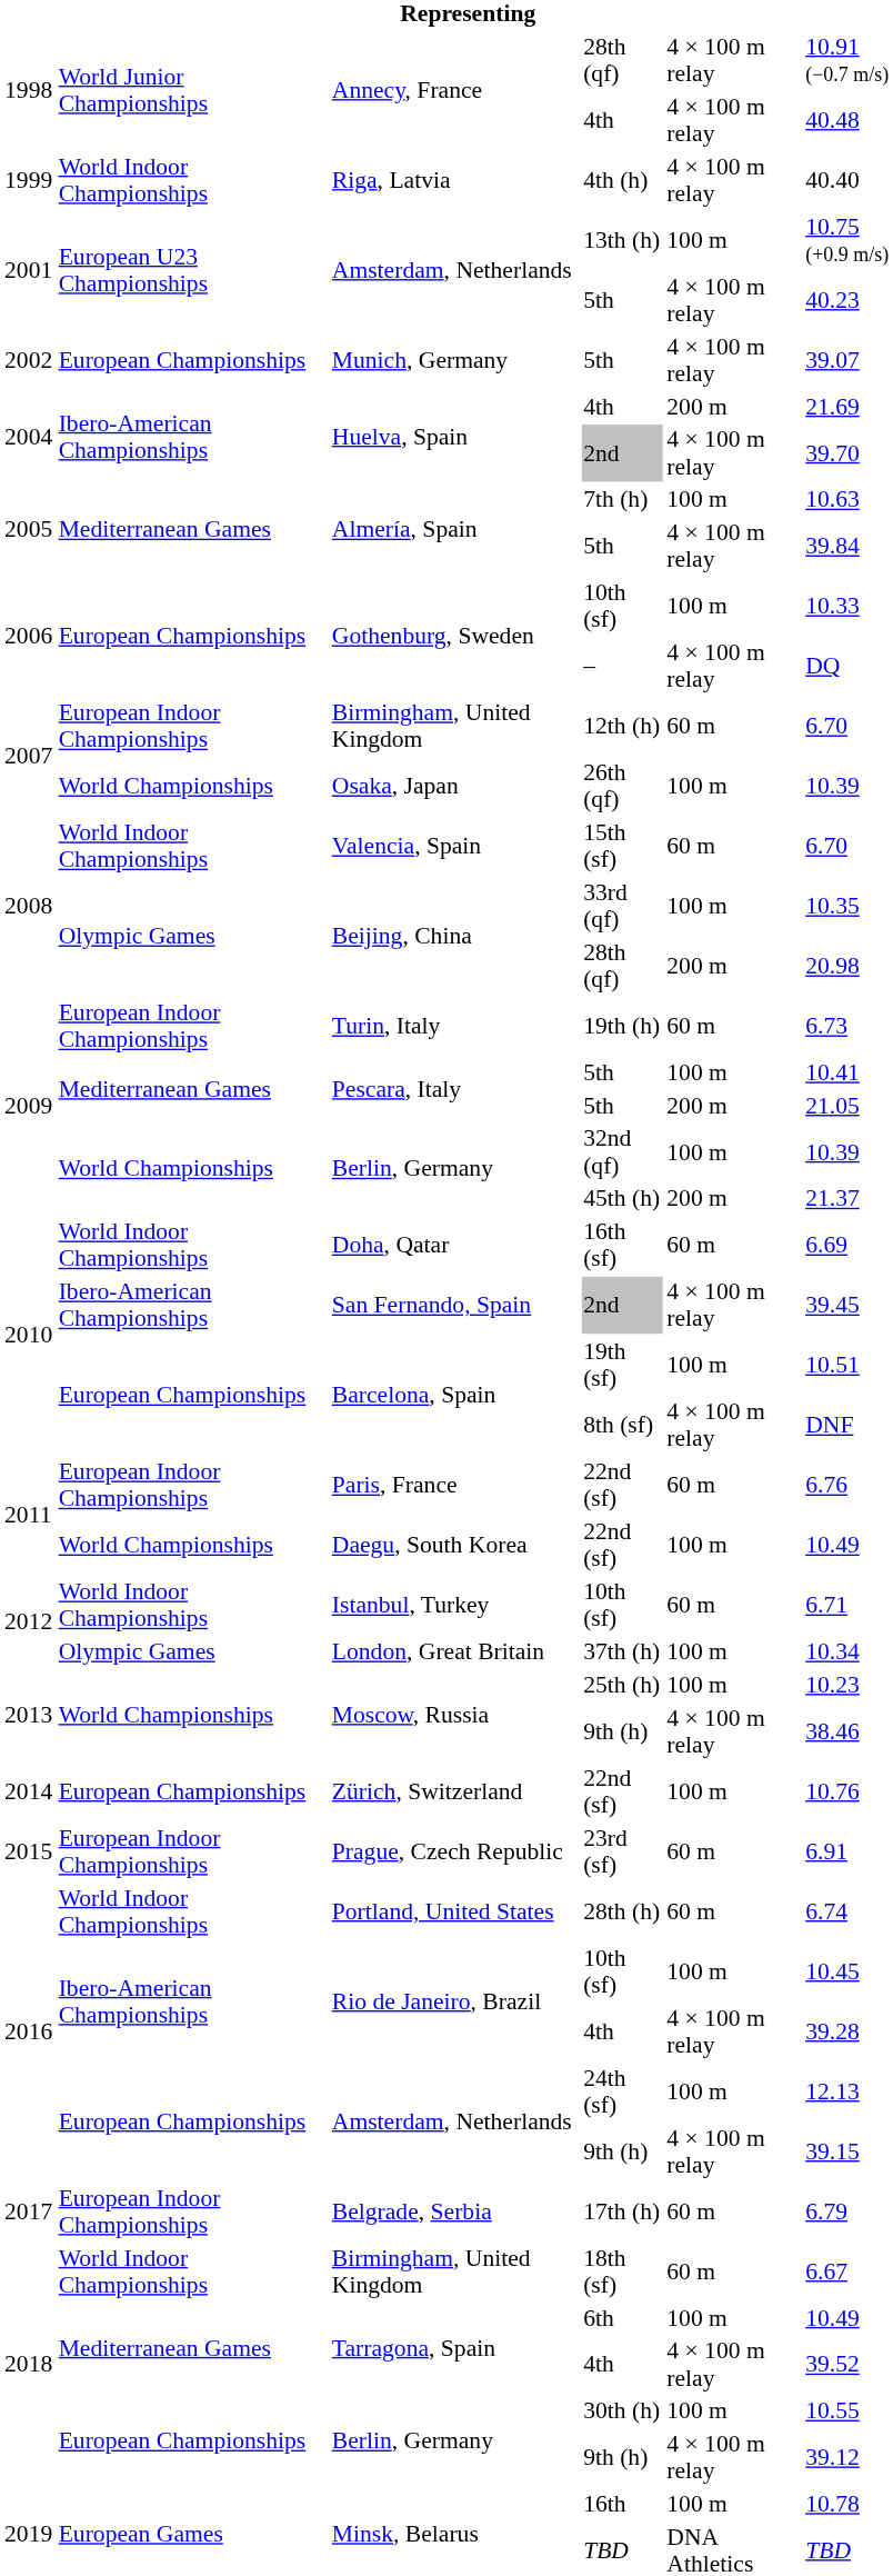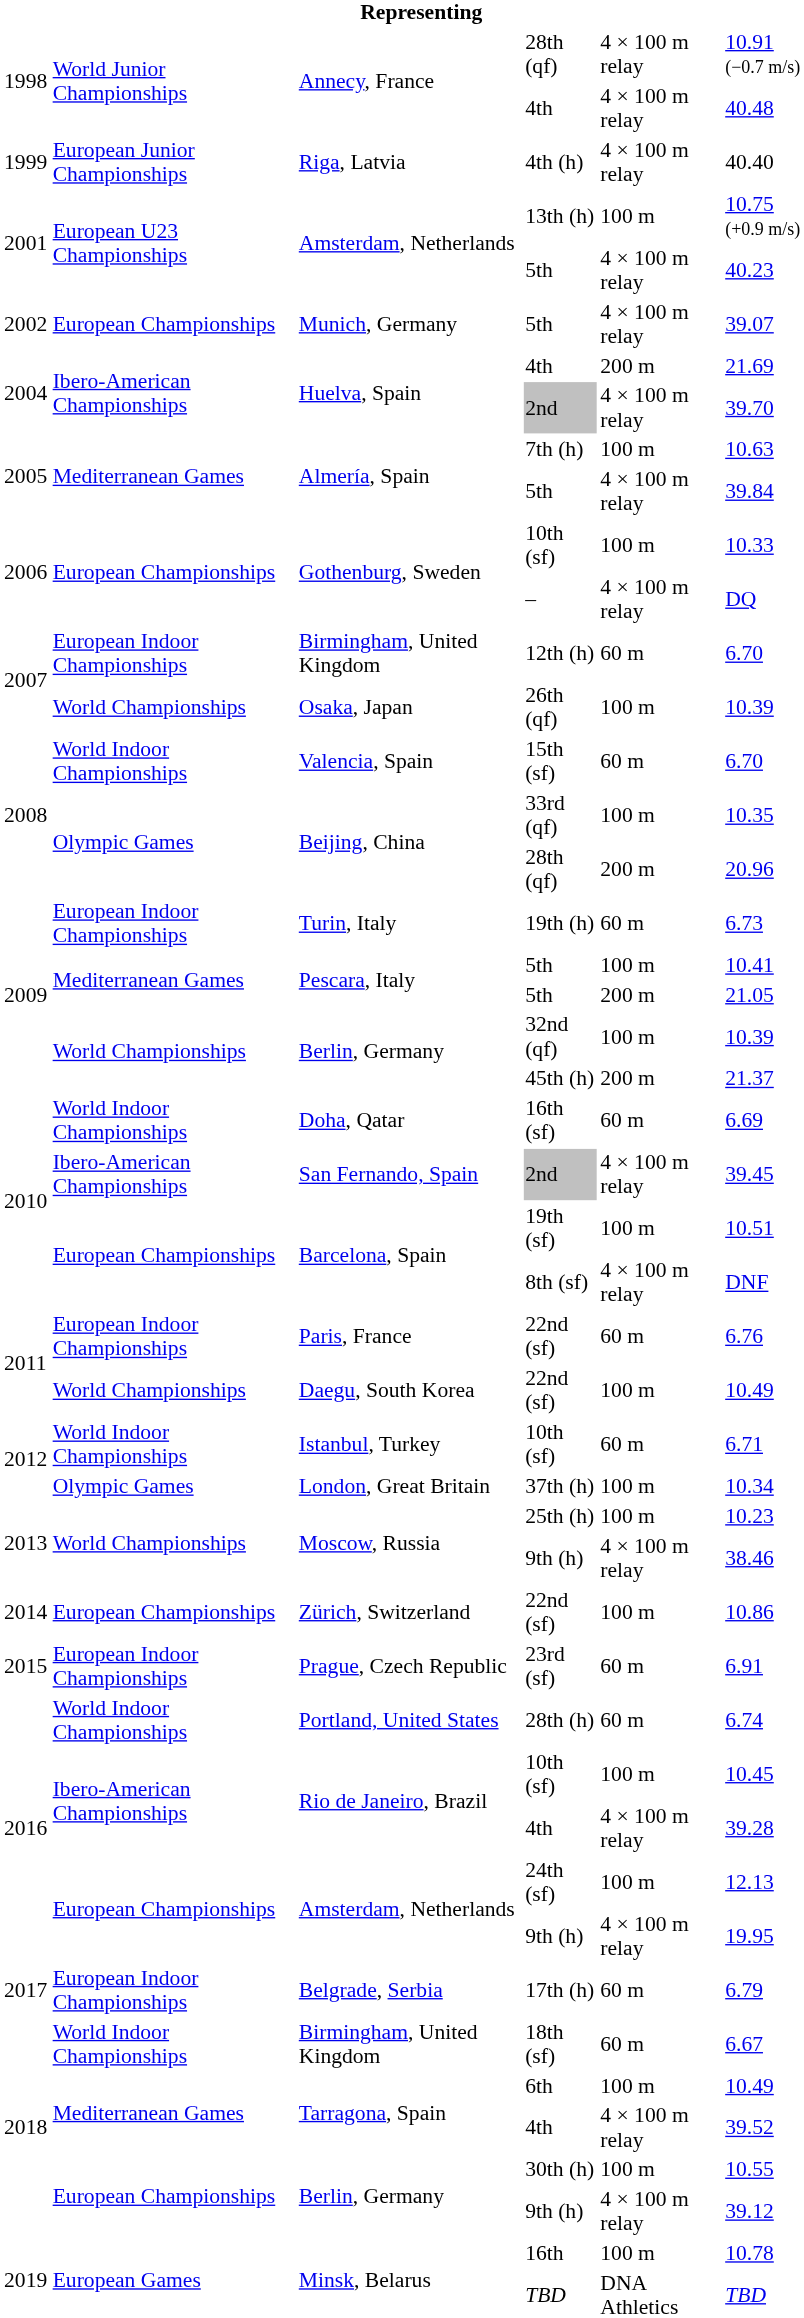 <table>
 <tr>
 <th colspan="6">Representing </th>
 </tr>
 <tr>
 <td rowspan=2>1998</td>
 <td rowspan=2><a href='#'>World Junior Championships</a></td>
 <td rowspan=2><a href='#'>Annecy</a>, France</td>
 <td>28th (qf)</td>
 <td>4 × 100 m relay</td>
 <td><a href='#'>10.91</a> <small>(−0.7 m/s)</small></td>
 </tr>
 <tr>
 <td>4th</td>
 <td>4 × 100 m relay</td>
 <td><a href='#'>40.48</a></td>
 </tr>
 <tr>
 <td>1999</td>
-<td><a href='#'>World Indoor Championships</a></td>
+<td><a href='#'>European Junior Championships</a></td>
 <td><a href='#'>Riga</a>, Latvia</td>
 <td>4th (h)</td>
 <td>4 × 100 m relay</td>
 <td>40.40</td>
 </tr>
 <tr>
 <td rowspan=2>2001</td>
 <td rowspan=2><a href='#'>European U23 Championships</a></td>
 <td rowspan=2><a href='#'>Amsterdam</a>, Netherlands</td>
 <td>13th (h)</td>
 <td>100 m</td>
 <td><a href='#'>10.75</a> <small>(+0.9 m/s)</small></td>
 </tr>
 <tr>
 <td>5th</td>
 <td>4 × 100 m relay</td>
 <td><a href='#'>40.23</a></td>
 </tr>
 <tr>
 <td>2002</td>
 <td><a href='#'>European Championships</a></td>
 <td><a href='#'>Munich</a>, Germany</td>
 <td>5th</td>
 <td>4 × 100 m relay</td>
 <td><a href='#'>39.07</a></td>
 </tr>
 <tr>
 <td rowspan=2>2004</td>
 <td rowspan=2><a href='#'>Ibero-American Championships</a></td>
 <td rowspan=2><a href='#'>Huelva</a>, Spain</td>
 <td>4th</td>
 <td>200 m</td>
 <td><a href='#'>21.69</a></td>
 </tr>
 <tr>
 <td bgcolor="silver">2nd</td>
 <td>4 × 100 m relay</td>
 <td><a href='#'>39.70</a></td>
 </tr>
 <tr>
 <td rowspan=2>2005</td>
 <td rowspan=2><a href='#'>Mediterranean Games</a></td>
 <td rowspan=2><a href='#'>Almería</a>, Spain</td>
 <td>7th (h)</td>
 <td>100 m</td>
 <td><a href='#'>10.63</a></td>
 </tr>
 <tr>
 <td>5th</td>
 <td>4 × 100 m relay</td>
 <td><a href='#'>39.84</a></td>
 </tr>
 <tr>
 <td rowspan=2>2006</td>
 <td rowspan=2><a href='#'>European Championships</a></td>
 <td rowspan=2><a href='#'>Gothenburg</a>, Sweden</td>
 <td>10th (sf)</td>
 <td>100 m</td>
 <td><a href='#'>10.33</a></td>
 </tr>
 <tr>
 <td>–</td>
 <td>4 × 100 m relay</td>
 <td><a href='#'>DQ</a></td>
 </tr>
 <tr>
 <td rowspan=2>2007</td>
 <td><a href='#'>European Indoor Championships</a></td>
 <td><a href='#'>Birmingham</a>, United Kingdom</td>
 <td>12th (h)</td>
 <td>60 m</td>
 <td><a href='#'>6.70</a></td>
 </tr>
 <tr>
 <td><a href='#'>World Championships</a></td>
 <td><a href='#'>Osaka</a>, Japan</td>
 <td>26th (qf)</td>
 <td>100 m</td>
 <td><a href='#'>10.39</a></td>
 </tr>
 <tr>
 <td rowspan=3>2008</td>
 <td><a href='#'>World Indoor Championships</a></td>
 <td><a href='#'>Valencia</a>, Spain</td>
 <td>15th (sf)</td>
 <td>60 m</td>
 <td><a href='#'>6.70</a></td>
 </tr>
 <tr>
 <td rowspan=2><a href='#'>Olympic Games</a></td>
 <td rowspan=2><a href='#'>Beijing</a>, China</td>
 <td>33rd (qf)</td>
 <td>100 m</td>
 <td><a href='#'>10.35</a></td>
 </tr>
 <tr>
 <td>28th (qf)</td>
 <td>200 m</td>
-<td><a href='#'>20.98</a></td>
+<td><a href='#'>20.96</a></td>
 </tr>
 <tr>
 <td rowspan=5>2009</td>
 <td><a href='#'>European Indoor Championships</a></td>
 <td><a href='#'>Turin</a>, Italy</td>
 <td>19th (h)</td>
 <td>60 m</td>
 <td><a href='#'>6.73</a></td>
 </tr>
 <tr>
 <td rowspan=2><a href='#'>Mediterranean Games</a></td>
 <td rowspan=2><a href='#'>Pescara</a>, Italy</td>
 <td>5th</td>
 <td>100 m</td>
 <td><a href='#'>10.41</a></td>
 </tr>
 <tr>
 <td>5th</td>
 <td>200 m</td>
 <td><a href='#'>21.05</a></td>
 </tr>
 <tr>
 <td rowspan=2><a href='#'>World Championships</a></td>
 <td rowspan=2><a href='#'>Berlin</a>, Germany</td>
 <td>32nd (qf)</td>
 <td>100 m</td>
 <td><a href='#'>10.39</a></td>
 </tr>
 <tr>
 <td>45th (h)</td>
 <td>200 m</td>
 <td><a href='#'>21.37</a></td>
 </tr>
 <tr>
 <td rowspan=4>2010</td>
 <td><a href='#'>World Indoor Championships</a></td>
 <td><a href='#'>Doha</a>, Qatar</td>
 <td>16th (sf)</td>
 <td>60 m</td>
 <td><a href='#'>6.69</a></td>
 </tr>
 <tr>
 <td><a href='#'>Ibero-American Championships</a></td>
 <td><a href='#'>San Fernando, Spain</a></td>
 <td bgcolor="silver">2nd</td>
 <td>4 × 100 m relay</td>
 <td><a href='#'>39.45</a></td>
 </tr>
 <tr>
 <td rowspan=2><a href='#'>European Championships</a></td>
 <td rowspan=2><a href='#'>Barcelona</a>, Spain</td>
 <td>19th (sf)</td>
 <td>100 m</td>
 <td><a href='#'>10.51</a></td>
 </tr>
 <tr>
 <td>8th (sf)</td>
 <td>4 × 100 m relay</td>
 <td><a href='#'>DNF</a></td>
 </tr>
 <tr>
 <td rowspan=2>2011</td>
 <td><a href='#'>European Indoor Championships</a></td>
 <td><a href='#'>Paris</a>, France</td>
 <td>22nd (sf)</td>
 <td>60 m</td>
 <td><a href='#'>6.76</a></td>
 </tr>
 <tr>
 <td><a href='#'>World Championships</a></td>
 <td><a href='#'>Daegu</a>, South Korea</td>
 <td>22nd (sf)</td>
 <td>100 m</td>
 <td><a href='#'>10.49</a></td>
 </tr>
 <tr>
 <td rowspan=2>2012</td>
 <td><a href='#'>World Indoor Championships</a></td>
 <td><a href='#'>Istanbul</a>, Turkey</td>
 <td>10th (sf)</td>
 <td>60 m</td>
 <td><a href='#'>6.71</a></td>
 </tr>
 <tr>
 <td><a href='#'>Olympic Games</a></td>
 <td><a href='#'>London</a>, Great Britain</td>
 <td>37th (h)</td>
 <td>100 m</td>
 <td><a href='#'>10.34</a></td>
 </tr>
 <tr>
 <td rowspan=2>2013</td>
 <td rowspan=2><a href='#'>World Championships</a></td>
 <td rowspan=2><a href='#'>Moscow</a>, Russia</td>
 <td>25th (h)</td>
 <td>100 m</td>
 <td><a href='#'>10.23</a></td>
 </tr>
 <tr>
 <td>9th (h)</td>
 <td>4 × 100 m relay</td>
 <td><a href='#'>38.46</a></td>
 </tr>
 <tr>
 <td>2014</td>
 <td><a href='#'>European Championships</a></td>
 <td><a href='#'>Zürich</a>, Switzerland</td>
 <td>22nd (sf)</td>
 <td>100 m</td>
-<td><a href='#'>10.76</a></td>
+<td><a href='#'>10.86</a></td>
 </tr>
 <tr>
 <td>2015</td>
 <td><a href='#'>European Indoor Championships</a></td>
 <td><a href='#'>Prague</a>, Czech Republic</td>
 <td>23rd (sf)</td>
 <td>60 m</td>
 <td><a href='#'>6.91</a></td>
 </tr>
 <tr>
 <td rowspan=5>2016</td>
 <td><a href='#'>World Indoor Championships</a></td>
 <td><a href='#'>Portland, United States</a></td>
 <td>28th (h)</td>
 <td>60 m</td>
 <td><a href='#'>6.74</a></td>
 </tr>
 <tr>
 <td rowspan=2><a href='#'>Ibero-American Championships</a></td>
 <td rowspan=2><a href='#'>Rio de Janeiro</a>, Brazil</td>
 <td>10th (sf)</td>
 <td>100 m</td>
 <td><a href='#'>10.45</a></td>
 </tr>
 <tr>
 <td>4th</td>
 <td>4 × 100 m relay</td>
 <td><a href='#'>39.28</a></td>
 </tr>
 <tr>
 <td rowspan=2><a href='#'>European Championships</a></td>
 <td rowspan=2><a href='#'>Amsterdam</a>, Netherlands</td>
 <td>24th (sf)</td>
 <td>100 m</td>
 <td><a href='#'>12.13</a></td>
 </tr>
 <tr>
 <td>9th (h)</td>
 <td>4 × 100 m relay</td>
-<td><a href='#'>39.15</a></td>
+<td><a href='#'>19.95</a></td>
 </tr>
 <tr>
 <td>2017</td>
 <td><a href='#'>European Indoor Championships</a></td>
 <td><a href='#'>Belgrade</a>, <a href='#'>Serbia</a></td>
 <td>17th (h)</td>
 <td>60 m</td>
 <td><a href='#'>6.79</a></td>
 </tr>
 <tr>
 <td rowspan=5>2018</td>
 <td><a href='#'>World Indoor Championships</a></td>
 <td><a href='#'>Birmingham</a>, United Kingdom</td>
 <td>18th (sf)</td>
 <td>60 m</td>
 <td><a href='#'>6.67</a></td>
 </tr>
 <tr>
 <td rowspan=2><a href='#'>Mediterranean Games</a></td>
 <td rowspan=2><a href='#'>Tarragona</a>, Spain</td>
 <td>6th</td>
 <td>100 m</td>
 <td><a href='#'>10.49</a></td>
 </tr>
 <tr>
 <td>4th</td>
 <td>4 × 100 m relay</td>
 <td><a href='#'>39.52</a></td>
 </tr>
 <tr>
 <td rowspan=2><a href='#'>European Championships</a></td>
 <td rowspan=2><a href='#'>Berlin</a>, Germany</td>
 <td>30th (h)</td>
 <td>100 m</td>
 <td><a href='#'>10.55</a></td>
 </tr>
 <tr>
 <td>9th (h)</td>
 <td>4 × 100 m relay</td>
 <td><a href='#'>39.12</a></td>
 </tr>
 <tr>
 <td rowspan=2>2019</td>
 <td rowspan=2><a href='#'>European Games</a></td>
 <td rowspan=2><a href='#'>Minsk</a>, Belarus</td>
 <td>16th</td>
 <td>100 m</td>
 <td><a href='#'>10.78</a></td>
 </tr>
 <tr>
 <td><em>TBD</em></td>
 <td>DNA Athletics</td>
 <td><a href='#'><em>TBD</em></a></td>
 </tr>
 </table>
